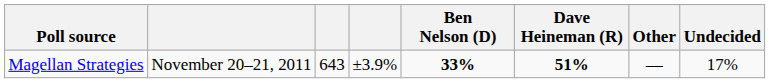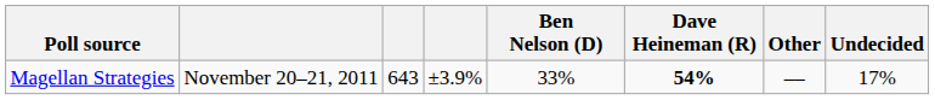 <table class="wikitable" style="text-align:center">
 <tr valign=bottom>
 <th>Poll source</th>
 <th></th>
 <th></th>
 <th></th>
 <th style="width:100px;">Ben<br>Nelson (D)</th>
 <th style="width:100px;">Dave<br>Heineman (R)</th>
 <th>Other</th>
 <th>Undecided</th>
 </tr>
 <tr>
 <td align=left><a href='#'>Magellan Strategies</a></td>
 <td>November 20–21, 2011</td>
 <td>643</td>
 <td>±3.9%</td>
-<td><strong>33%</strong></td>
-<td><strong>51%</strong></td>
+<td>33%</td>
+<td><strong>54%</strong></td>
 <td>––</td>
 <td>17%</td>
 </tr>
 </table>
